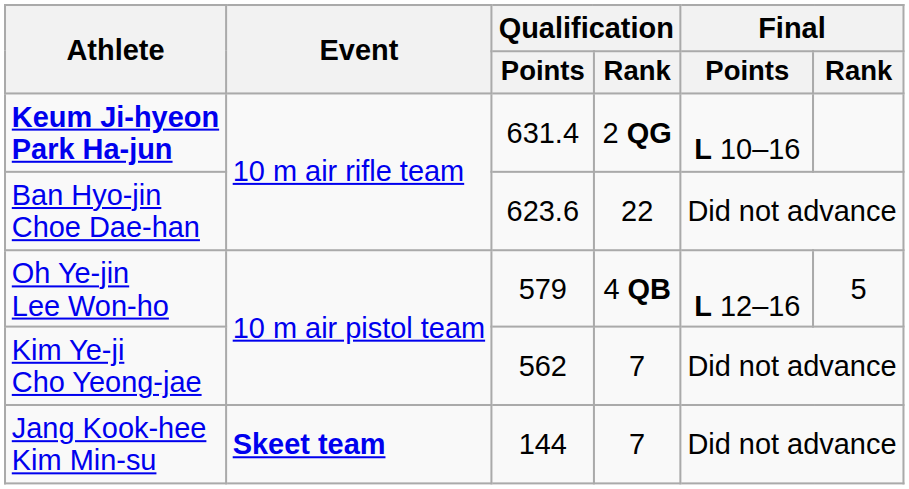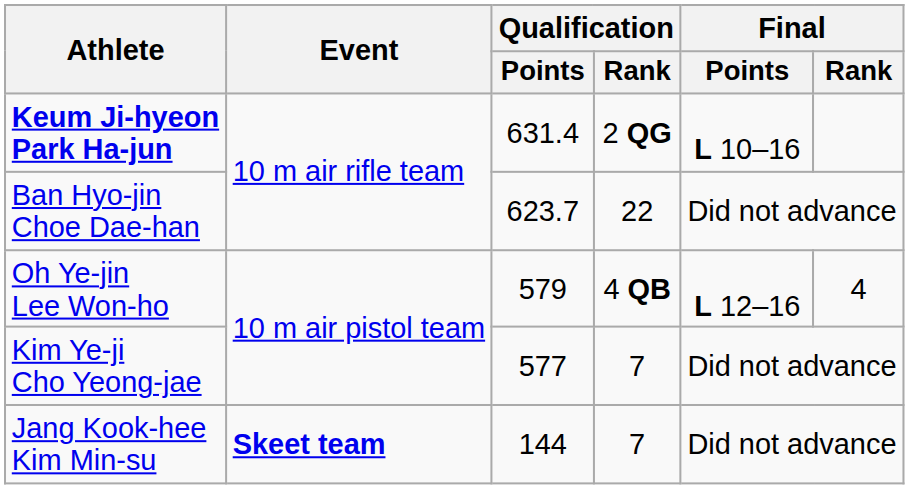 <table class="wikitable" style="font-size:90%">
 <tr>
 <th rowspan="2">Athlete</th>
 <th rowspan="2">Event</th>
 <th colspan=2>Qualification</th>
 <th colspan=2>Final</th>
 </tr>
 <tr style="font-size:95%">
 <th>Points</th>
 <th>Rank</th>
 <th>Points</th>
 <th>Rank</th>
 </tr>
 <tr align=center>
 <td align=left><strong><a href='#'>Keum Ji-hyeon</a><br><a href='#'>Park Ha-jun</a></strong></td>
 <td align=left rowspan=2><a href='#'>10 m air rifle team</a></td>
 <td>631.4</td>
 <td>2 <strong>QG</strong></td>
 <td><br><strong>L</strong> 10–16</td>
 <td></td>
 </tr>
 <tr align=center>
 <td align= left><a href='#'>Ban Hyo-jin</a><br><a href='#'>Choe Dae-han</a></td>
-<td>623.6</td>
+<td>623.7</td>
 <td>22</td>
 <td colspan=2>Did not advance</td>
 </tr>
 <tr align=center>
 <td align=left><a href='#'>Oh Ye-jin</a><br><a href='#'>Lee Won-ho</a></td>
 <td align=left rowspan=2><a href='#'>10 m air pistol team</a></td>
 <td>579</td>
 <td>4 <strong>QB</strong></td>
 <td><br><strong>L</strong> 12–16</td>
-<td>5</td>
+<td>4</td>
 </tr>
 <tr align=center>
 <td align=left><a href='#'>Kim Ye-ji</a><br><a href='#'>Cho Yeong-jae</a></td>
-<td>562</td>
+<td>577</td>
 <td>7</td>
 <td colspan=2>Did not advance</td>
 </tr>
 <tr align=center>
 <td align=left><a href='#'>Jang Kook-hee</a><br><a href='#'>Kim Min-su</a></td>
 <td align=left><strong><a href='#'>Skeet team</a></strong></td>
 <td>144</td>
 <td>7</td>
 <td colspan=2>Did not advance</td>
 </tr>
 </table>
